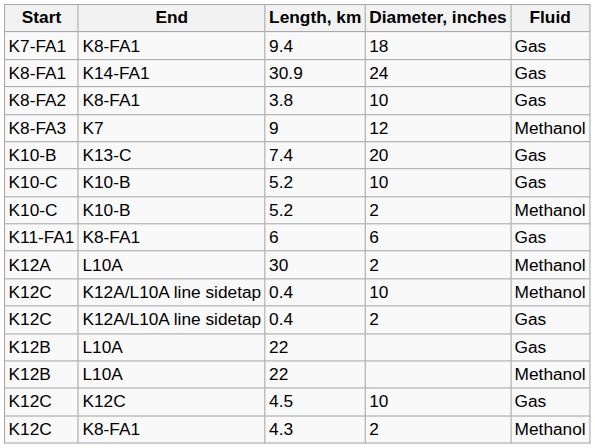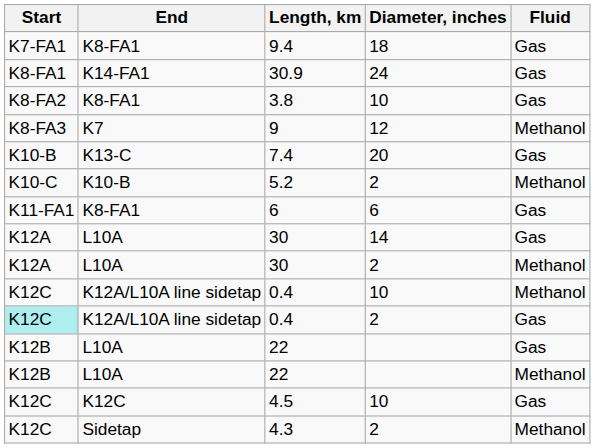 <table class="wikitable">
 <tr>
 <th>Start</th>
 <th>End</th>
 <th>Length, km</th>
 <th>Diameter, inches</th>
 <th>Fluid</th>
 </tr>
 <tr>
 <td>K7-FA1</td>
 <td>K8-FA1</td>
 <td>9.4</td>
 <td>18</td>
 <td>Gas</td>
 </tr>
 <tr>
 <td>K8-FA1</td>
 <td>K14-FA1</td>
 <td>30.9</td>
 <td>24</td>
 <td>Gas</td>
 </tr>
 <tr>
 <td>K8-FA2</td>
 <td>K8-FA1</td>
 <td>3.8</td>
 <td>10</td>
 <td>Gas</td>
 </tr>
 <tr>
 <td>K8-FA3</td>
 <td>K7</td>
 <td>9</td>
 <td>12</td>
 <td>Methanol</td>
 </tr>
 <tr>
 <td>K10-B</td>
 <td>K13-C</td>
 <td>7.4</td>
 <td>20</td>
 <td>Gas</td>
 </tr>
 <tr>
 <td>K10-C</td>
 <td>K10-B</td>
 <td>5.2</td>
-<td>10</td>
-<td>Gas</td>
-</tr>
-<tr>
-<td>K10-C</td>
-<td>K10-B</td>
-<td>5.2</td>
 <td>2</td>
 <td>Methanol</td>
 </tr>
 <tr>
 <td>K11-FA1</td>
 <td>K8-FA1</td>
 <td>6</td>
 <td>6</td>
+<td>Gas</td>
+</tr>
+<tr>
+<td>K12A</td>
+<td>L10A</td>
+<td>30</td>
+<td>14</td>
 <td>Gas</td>
 </tr>
 <tr>
 <td>K12A</td>
 <td>L10A</td>
 <td>30</td>
 <td>2</td>
 <td>Methanol</td>
 </tr>
 <tr>
 <td>K12C</td>
 <td>K12A/L10A line sidetap</td>
 <td>0.4</td>
 <td>10</td>
 <td>Methanol</td>
 </tr>
 <tr>
-<td>K12C</td>
+<td style="background: paleturquoise;">K12C</td>
 <td>K12A/L10A line sidetap</td>
 <td>0.4</td>
 <td>2</td>
 <td>Gas</td>
 </tr>
 <tr>
 <td>K12B</td>
 <td>L10A</td>
 <td>22</td>
 <td></td>
 <td>Gas</td>
 </tr>
 <tr>
 <td>K12B</td>
 <td>L10A</td>
 <td>22</td>
 <td></td>
 <td>Methanol</td>
 </tr>
 <tr>
 <td>K12C</td>
 <td>K12C</td>
 <td>4.5</td>
 <td>10</td>
 <td>Gas</td>
 </tr>
 <tr>
 <td>K12C</td>
-<td>K8-FA1</td>
+<td>Sidetap</td>
 <td>4.3</td>
 <td>2</td>
 <td>Methanol</td>
 </tr>
 </table>
